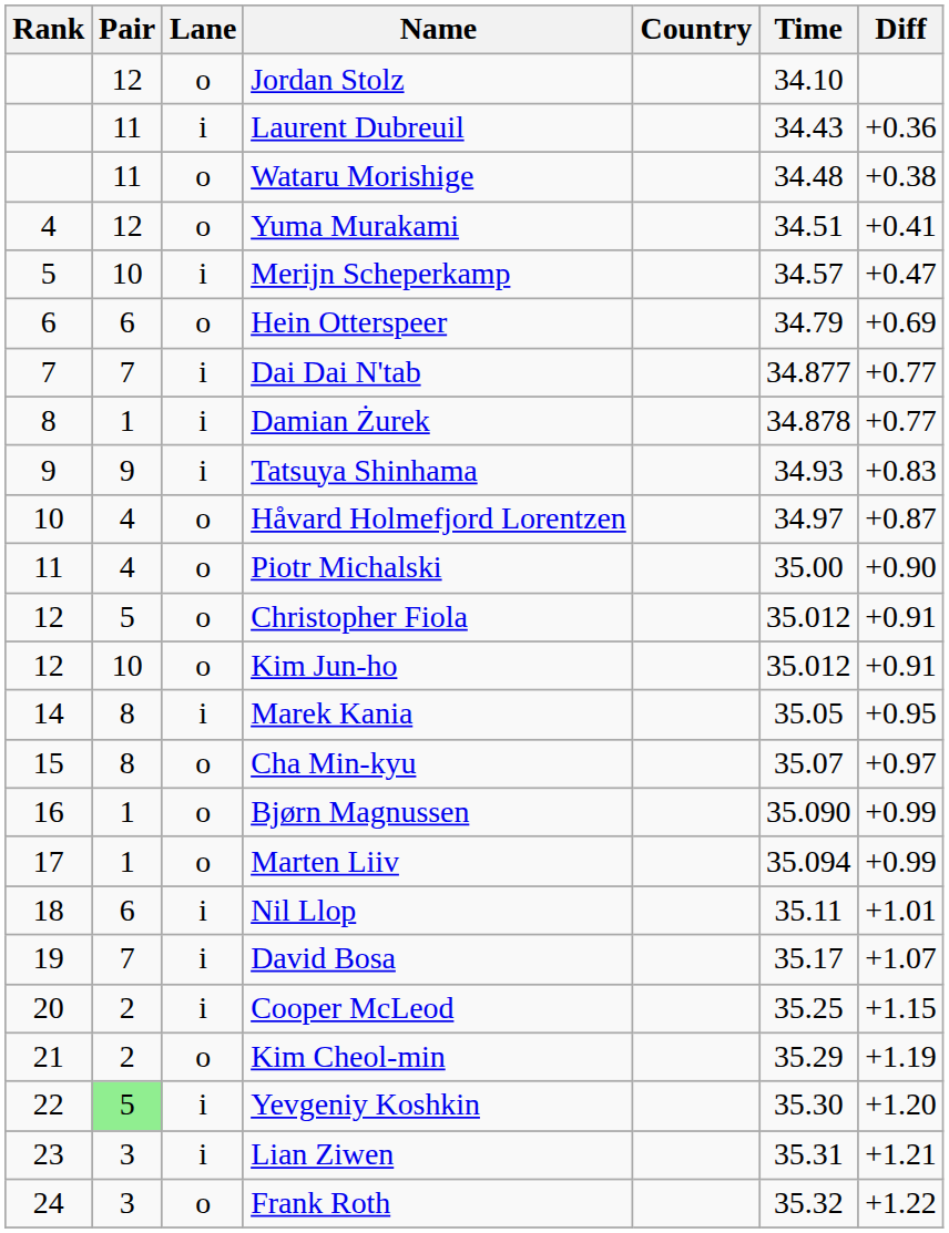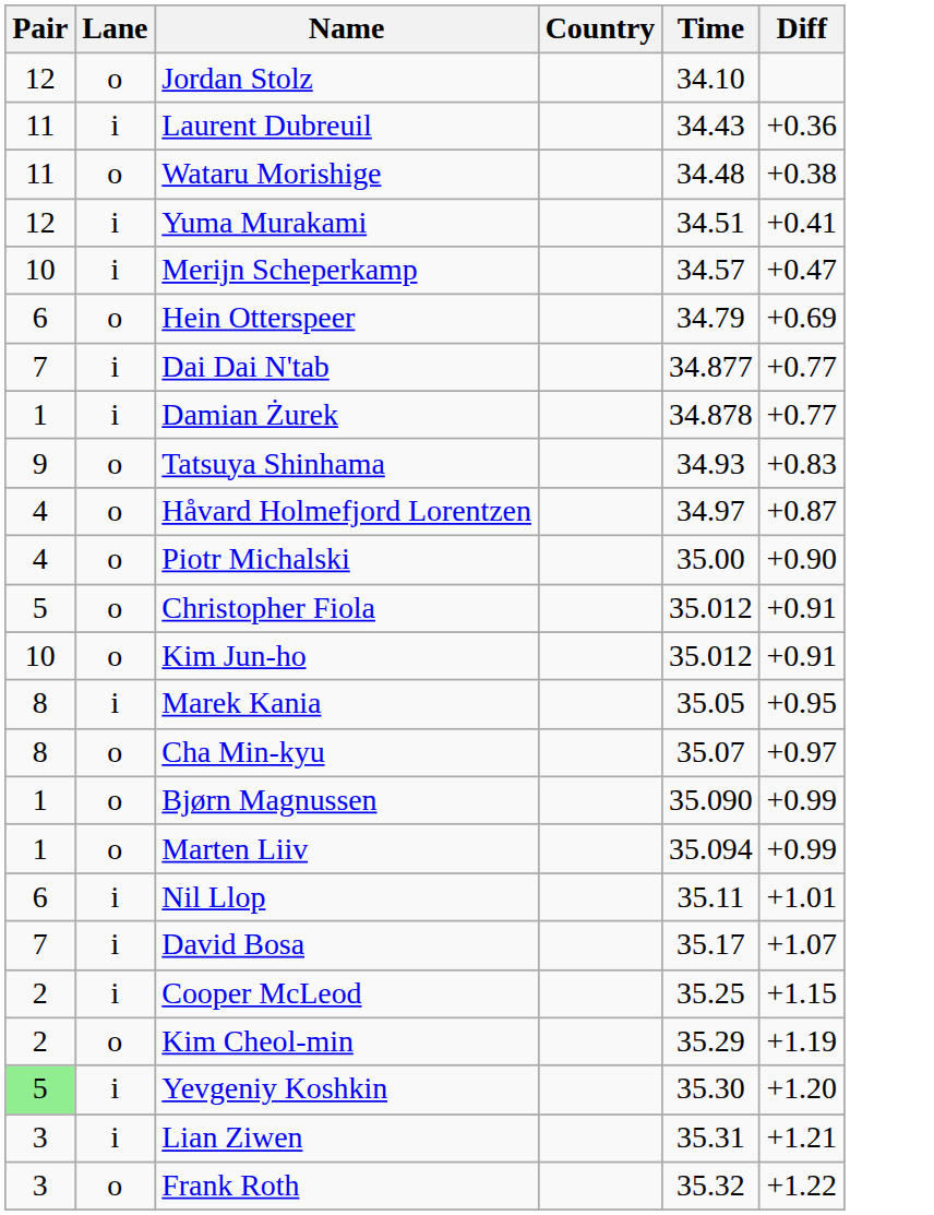 <table class="wikitable sortable" style="text-align:center">
 <tr>
-<th>Rank</th>
 <th>Pair</th>
 <th>Lane</th>
 <th>Name</th>
 <th>Country</th>
 <th>Time</th>
 <th>Diff</th>
 </tr>
 <tr>
-<td></td>
 <td>12</td>
 <td>o</td>
 <td align=left><a href='#'>Jordan Stolz</a></td>
 <td align=left></td>
 <td>34.10</td>
 <td></td>
 </tr>
 <tr>
-<td></td>
 <td>11</td>
 <td>i</td>
 <td align=left><a href='#'>Laurent Dubreuil</a></td>
 <td align=left></td>
 <td>34.43</td>
 <td>+0.36</td>
 </tr>
 <tr>
-<td></td>
 <td>11</td>
 <td>o</td>
 <td align=left><a href='#'>Wataru Morishige</a></td>
 <td align=left></td>
 <td>34.48</td>
 <td>+0.38</td>
 </tr>
 <tr>
-<td>4</td>
 <td>12</td>
-<td>o</td>
+<td>i</td>
 <td align=left><a href='#'>Yuma Murakami</a></td>
 <td align=left></td>
 <td>34.51</td>
 <td>+0.41</td>
 </tr>
 <tr>
-<td>5</td>
 <td>10</td>
 <td>i</td>
 <td align=left><a href='#'>Merijn Scheperkamp</a></td>
 <td align=left></td>
 <td>34.57</td>
 <td>+0.47</td>
 </tr>
 <tr>
 <td>6</td>
-<td>6</td>
 <td>o</td>
 <td align=left><a href='#'>Hein Otterspeer</a></td>
 <td align=left></td>
 <td>34.79</td>
 <td>+0.69</td>
 </tr>
 <tr>
 <td>7</td>
-<td>7</td>
 <td>i</td>
 <td align=left><a href='#'>Dai Dai N'tab</a></td>
 <td align=left></td>
 <td>34.877</td>
 <td>+0.77</td>
 </tr>
 <tr>
-<td>8</td>
 <td>1</td>
 <td>i</td>
 <td align=left><a href='#'>Damian Żurek</a></td>
 <td align=left></td>
 <td>34.878</td>
 <td>+0.77</td>
 </tr>
 <tr>
 <td>9</td>
-<td>9</td>
-<td>i</td>
+<td>o</td>
 <td align=left><a href='#'>Tatsuya Shinhama</a></td>
 <td align=left></td>
 <td>34.93</td>
 <td>+0.83</td>
 </tr>
 <tr>
-<td>10</td>
 <td>4</td>
 <td>o</td>
 <td align=left><a href='#'>Håvard Holmefjord Lorentzen</a></td>
 <td align=left></td>
 <td>34.97</td>
 <td>+0.87</td>
 </tr>
 <tr>
-<td>11</td>
 <td>4</td>
 <td>o</td>
 <td align=left><a href='#'>Piotr Michalski</a></td>
 <td align=left></td>
 <td>35.00</td>
 <td>+0.90</td>
 </tr>
 <tr>
-<td>12</td>
 <td>5</td>
 <td>o</td>
 <td align=left><a href='#'>Christopher Fiola</a></td>
 <td align=left></td>
 <td>35.012</td>
 <td>+0.91</td>
 </tr>
 <tr>
-<td>12</td>
 <td>10</td>
 <td>o</td>
 <td align=left><a href='#'>Kim Jun-ho</a></td>
 <td align=left></td>
 <td>35.012</td>
 <td>+0.91</td>
 </tr>
 <tr>
-<td>14</td>
 <td>8</td>
 <td>i</td>
 <td align=left><a href='#'>Marek Kania</a></td>
 <td align=left></td>
 <td>35.05</td>
 <td>+0.95</td>
 </tr>
 <tr>
-<td>15</td>
 <td>8</td>
 <td>o</td>
 <td align=left><a href='#'>Cha Min-kyu</a></td>
 <td align=left></td>
 <td>35.07</td>
 <td>+0.97</td>
 </tr>
 <tr>
-<td>16</td>
 <td>1</td>
 <td>o</td>
 <td align=left><a href='#'>Bjørn Magnussen</a></td>
 <td align=left></td>
 <td>35.090</td>
 <td>+0.99</td>
 </tr>
 <tr>
-<td>17</td>
 <td>1</td>
 <td>o</td>
 <td align=left><a href='#'>Marten Liiv</a></td>
 <td align=left></td>
 <td>35.094</td>
 <td>+0.99</td>
 </tr>
 <tr>
-<td>18</td>
 <td>6</td>
 <td>i</td>
 <td align=left><a href='#'>Nil Llop</a></td>
 <td align=left></td>
 <td>35.11</td>
 <td>+1.01</td>
 </tr>
 <tr>
-<td>19</td>
 <td>7</td>
 <td>i</td>
 <td align=left><a href='#'>David Bosa</a></td>
 <td align=left></td>
 <td>35.17</td>
 <td>+1.07</td>
 </tr>
 <tr>
-<td>20</td>
 <td>2</td>
 <td>i</td>
 <td align=left><a href='#'>Cooper McLeod</a></td>
 <td align=left></td>
 <td>35.25</td>
 <td>+1.15</td>
 </tr>
 <tr>
-<td>21</td>
 <td>2</td>
 <td>o</td>
 <td align=left><a href='#'>Kim Cheol-min</a></td>
 <td align=left></td>
 <td>35.29</td>
 <td>+1.19</td>
 </tr>
 <tr>
-<td>22</td>
 <td style="background: lightgreen;">5</td>
 <td>i</td>
 <td align=left><a href='#'>Yevgeniy Koshkin</a></td>
 <td align=left></td>
 <td>35.30</td>
 <td>+1.20</td>
 </tr>
 <tr>
-<td>23</td>
 <td>3</td>
 <td>i</td>
 <td align=left><a href='#'>Lian Ziwen</a></td>
 <td align=left></td>
 <td>35.31</td>
 <td>+1.21</td>
 </tr>
 <tr>
-<td>24</td>
 <td>3</td>
 <td>o</td>
 <td align=left><a href='#'>Frank Roth</a></td>
 <td align=left></td>
 <td>35.32</td>
 <td>+1.22</td>
 </tr>
 </table>
